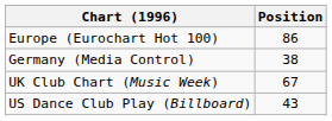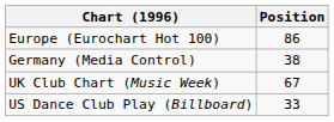 <table class="wikitable sortable">
 <tr>
 <th>Chart (1996)</th>
 <th>Position</th>
 </tr>
 <tr>
 <td>Europe (Eurochart Hot 100)</td>
 <td align="center">86</td>
 </tr>
 <tr>
 <td>Germany (Media Control)</td>
 <td align="center">38</td>
 </tr>
 <tr>
 <td>UK Club Chart (<em>Music Week</em>)</td>
 <td align="center">67</td>
 </tr>
 <tr>
 <td>US Dance Club Play (<em>Billboard</em>)</td>
-<td align="center">43</td>
+<td align="center">33</td>
 </tr>
 </table>
